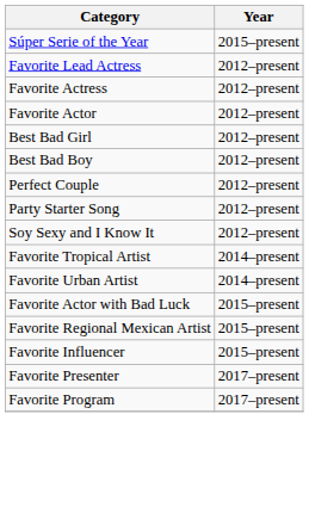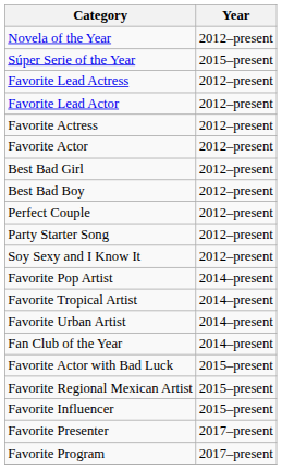 <table class="wikitable">
 <tr>
 <th>Category</th>
 <th>Year</th>
+</tr>
+<tr>
+<td><a href='#'>Novela of the Year</a></td>
+<td>2012–present</td>
 </tr>
 <tr>
 <td><a href='#'>Súper Serie of the Year</a></td>
 <td>2015–present</td>
 </tr>
 <tr>
 <td><a href='#'>Favorite Lead Actress</a></td>
+<td>2012–present</td>
+</tr>
+<tr>
+<td><a href='#'>Favorite Lead Actor</a></td>
 <td>2012–present</td>
 </tr>
 <tr>
 <td>Favorite Actress</td>
 <td>2012–present</td>
 </tr>
 <tr>
 <td>Favorite Actor</td>
 <td>2012–present</td>
 </tr>
 <tr>
 <td>Best Bad Girl</td>
 <td>2012–present</td>
 </tr>
 <tr>
 <td>Best Bad Boy</td>
 <td>2012–present</td>
 </tr>
 <tr>
 <td>Perfect Couple</td>
 <td>2012–present</td>
 </tr>
 <tr>
 <td>Party Starter Song</td>
 <td>2012–present</td>
 </tr>
 <tr>
 <td>Soy Sexy and I Know It</td>
 <td>2012–present</td>
 </tr>
 <tr>
+<td>Favorite Pop Artist</td>
+<td>2014–present</td>
+</tr>
+<tr>
 <td>Favorite Tropical Artist</td>
 <td>2014–present</td>
 </tr>
 <tr>
 <td>Favorite Urban Artist</td>
+<td>2014–present</td>
+</tr>
+<tr>
+<td>Fan Club of the Year</td>
 <td>2014–present</td>
 </tr>
 <tr>
 <td>Favorite Actor with Bad Luck</td>
 <td>2015–present</td>
 </tr>
 <tr>
 <td>Favorite Regional Mexican Artist</td>
 <td>2015–present</td>
 </tr>
 <tr>
 <td>Favorite Influencer</td>
 <td>2015–present</td>
 </tr>
 <tr>
 <td>Favorite Presenter</td>
 <td>2017–present</td>
 </tr>
 <tr>
 <td>Favorite Program</td>
 <td>2017–present</td>
 </tr>
 <tr>
 </tr>
 </table>
